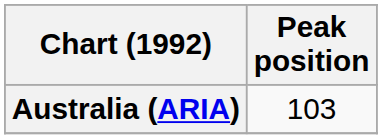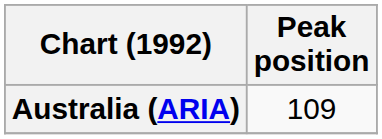 <table class="wikitable sortable plainrowheaders" style="text-align:center">
 <tr>
 <th>Chart (1992)</th>
 <th>Peak<br>position</th>
 </tr>
 <tr>
 <th scope="row">Australia (<a href='#'>ARIA</a>)</th>
-<td>103</td>
+<td>109</td>
 </tr>
 <tr>
 </tr>
 <tr>
 </tr>
 <tr>
 </tr>
 </table>
